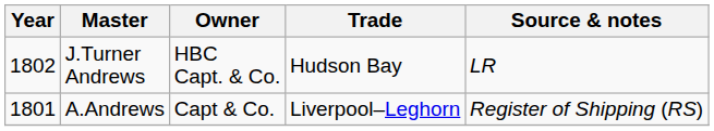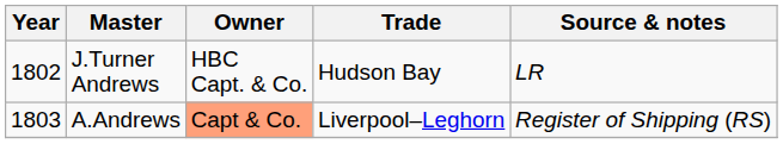 <table class=" wikitable">
 <tr>
 <th>Year</th>
 <th>Master</th>
 <th>Owner</th>
 <th>Trade</th>
 <th>Source & notes</th>
 </tr>
 <tr>
 <td>1802</td>
 <td>J.Turner<br>Andrews</td>
 <td>HBC<br>Capt.  & Co.</td>
 <td>Hudson Bay</td>
 <td><em>LR</em></td>
 </tr>
 <tr>
-<td>1801</td>
+<td>1803</td>
 <td>A.Andrews</td>
-<td>Capt & Co.</td>
+<td style="background: lightsalmon;">Capt & Co.</td>
 <td>Liverpool–<a href='#'>Leghorn</a></td>
 <td><em>Register of Shipping</em> (<em>RS</em>)</td>
 </tr>
 <tr>
 </tr>
 </table>
